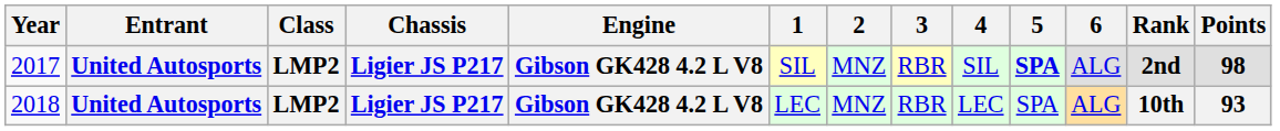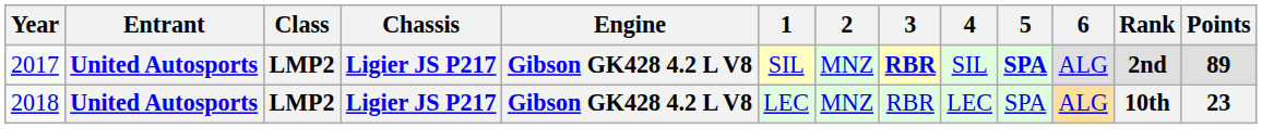 <table class="wikitable" style="text-align:center; font-size:90%">
 <tr>
 <th>Year</th>
 <th>Entrant</th>
 <th>Class</th>
 <th>Chassis</th>
 <th>Engine</th>
 <th>1</th>
 <th>2</th>
 <th>3</th>
 <th>4</th>
 <th>5</th>
 <th>6</th>
 <th>Rank</th>
 <th>Points</th>
 </tr>
 <tr>
 <td><a href='#'>2017</a></td>
 <th><a href='#'>United Autosports</a></th>
 <th>LMP2</th>
 <th><a href='#'>Ligier JS P217</a></th>
 <th><a href='#'>Gibson</a> GK428 4.2 L V8</th>
 <td style="background:#FFFFBF;"><a href='#'>SIL</a><br></td>
 <td style="background:#DFFFDF;"><a href='#'>MNZ</a><br></td>
-<td style="background:#FFFFBF;"><a href='#'>RBR</a><br></td>
+<td style="background:#FFFFBF;"><strong><a href='#'>RBR</a><br></strong></td>
 <td style="background:#DFFFDF;"><a href='#'>SIL</a><br></td>
 <td style="background:#DFFFDF;"><strong><a href='#'>SPA</a><br></strong></td>
 <td style="background:#DFDFDF;"><a href='#'>ALG</a><br></td>
 <th style="background:#DFDFDF;">2nd</th>
-<th style="background:#DFDFDF;">98</th>
+<th style="background:#DFDFDF;">89</th>
 </tr>
 <tr>
 <td><a href='#'>2018</a></td>
 <th><a href='#'>United Autosports</a></th>
 <th>LMP2</th>
 <th><a href='#'>Ligier JS P217</a></th>
 <th><a href='#'>Gibson</a> GK428 4.2 L V8</th>
 <td style="background:#DFFFDF;"><a href='#'>LEC</a><br></td>
 <td style="background:#DFFFDF;"><a href='#'>MNZ</a><br></td>
 <td style="background:#DFFFDF;"><a href='#'>RBR</a><br></td>
 <td style="background:#DFFFDF;"><a href='#'>LEC</a><br></td>
 <td style="background:#DFFFDF;"><a href='#'>SPA</a><br></td>
 <td style="background:#ffdf9f;"><a href='#'>ALG</a><br></td>
 <th>10th</th>
-<th>93</th>
+<th>23</th>
 </tr>
 </table>
